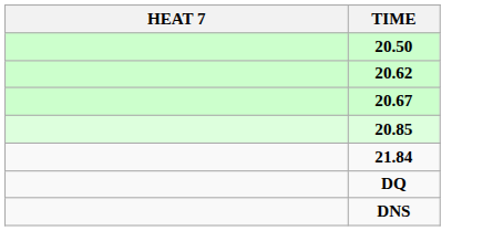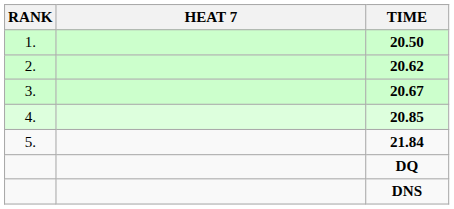 <table class="wikitable" style="border-collapse: collapse; font-size: 90%;">
 <tr>
+<th>RANK</th>
 <th style="width: 20em">HEAT 7</th>
 <th style="width: 5em">TIME</th>
 </tr>
 <tr style="background:#ccffcc;">
+<td align="center">1.</td>
 <td></td>
 <td align="center"><strong>20.50</strong></td>
 </tr>
 <tr style="background:#ccffcc;">
+<td align="center">2.</td>
 <td></td>
 <td align="center"><strong>20.62</strong></td>
 </tr>
 <tr style="background:#ccffcc;">
+<td align="center">3.</td>
 <td></td>
 <td align="center"><strong>20.67</strong></td>
 </tr>
 <tr style="background:#ddffdd;">
+<td align="center">4.</td>
 <td></td>
 <td align="center"><strong>20.85</strong></td>
 </tr>
 <tr>
+<td align="center">5.</td>
 <td></td>
 <td align="center"><strong>21.84</strong></td>
 </tr>
 <tr>
+<td align="center"></td>
 <td></td>
 <td align="center"><strong>DQ</strong></td>
 </tr>
 <tr>
+<td align="center"></td>
 <td></td>
 <td align="center"><strong>DNS</strong></td>
 </tr>
 </table>
